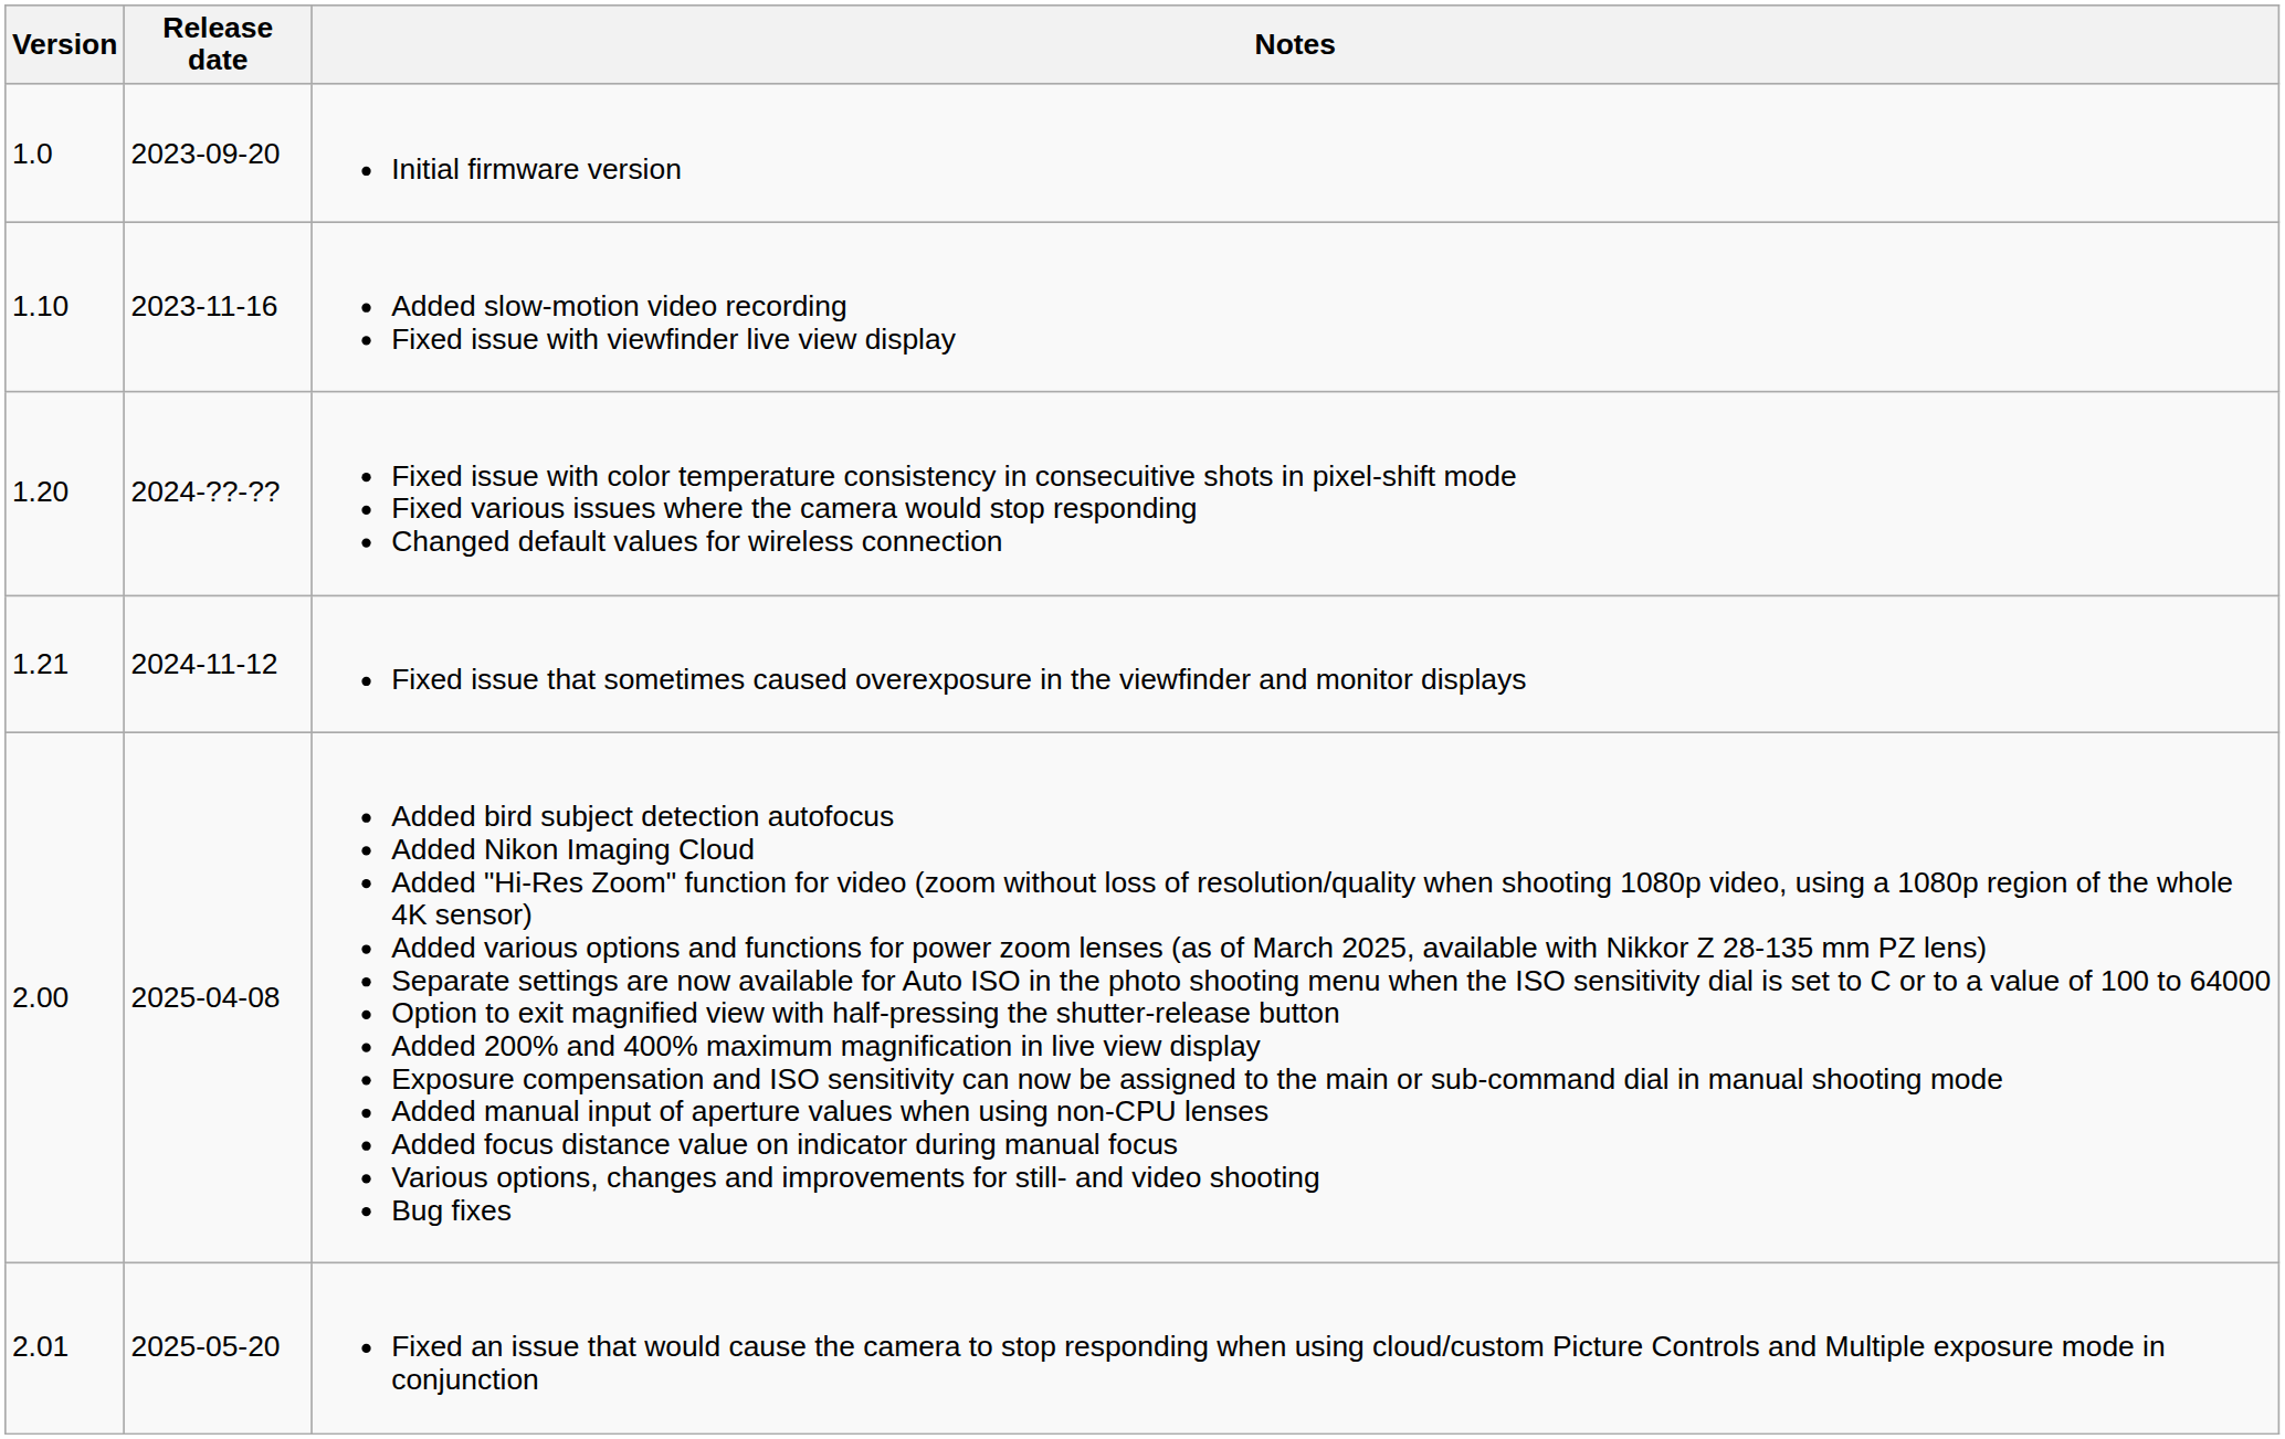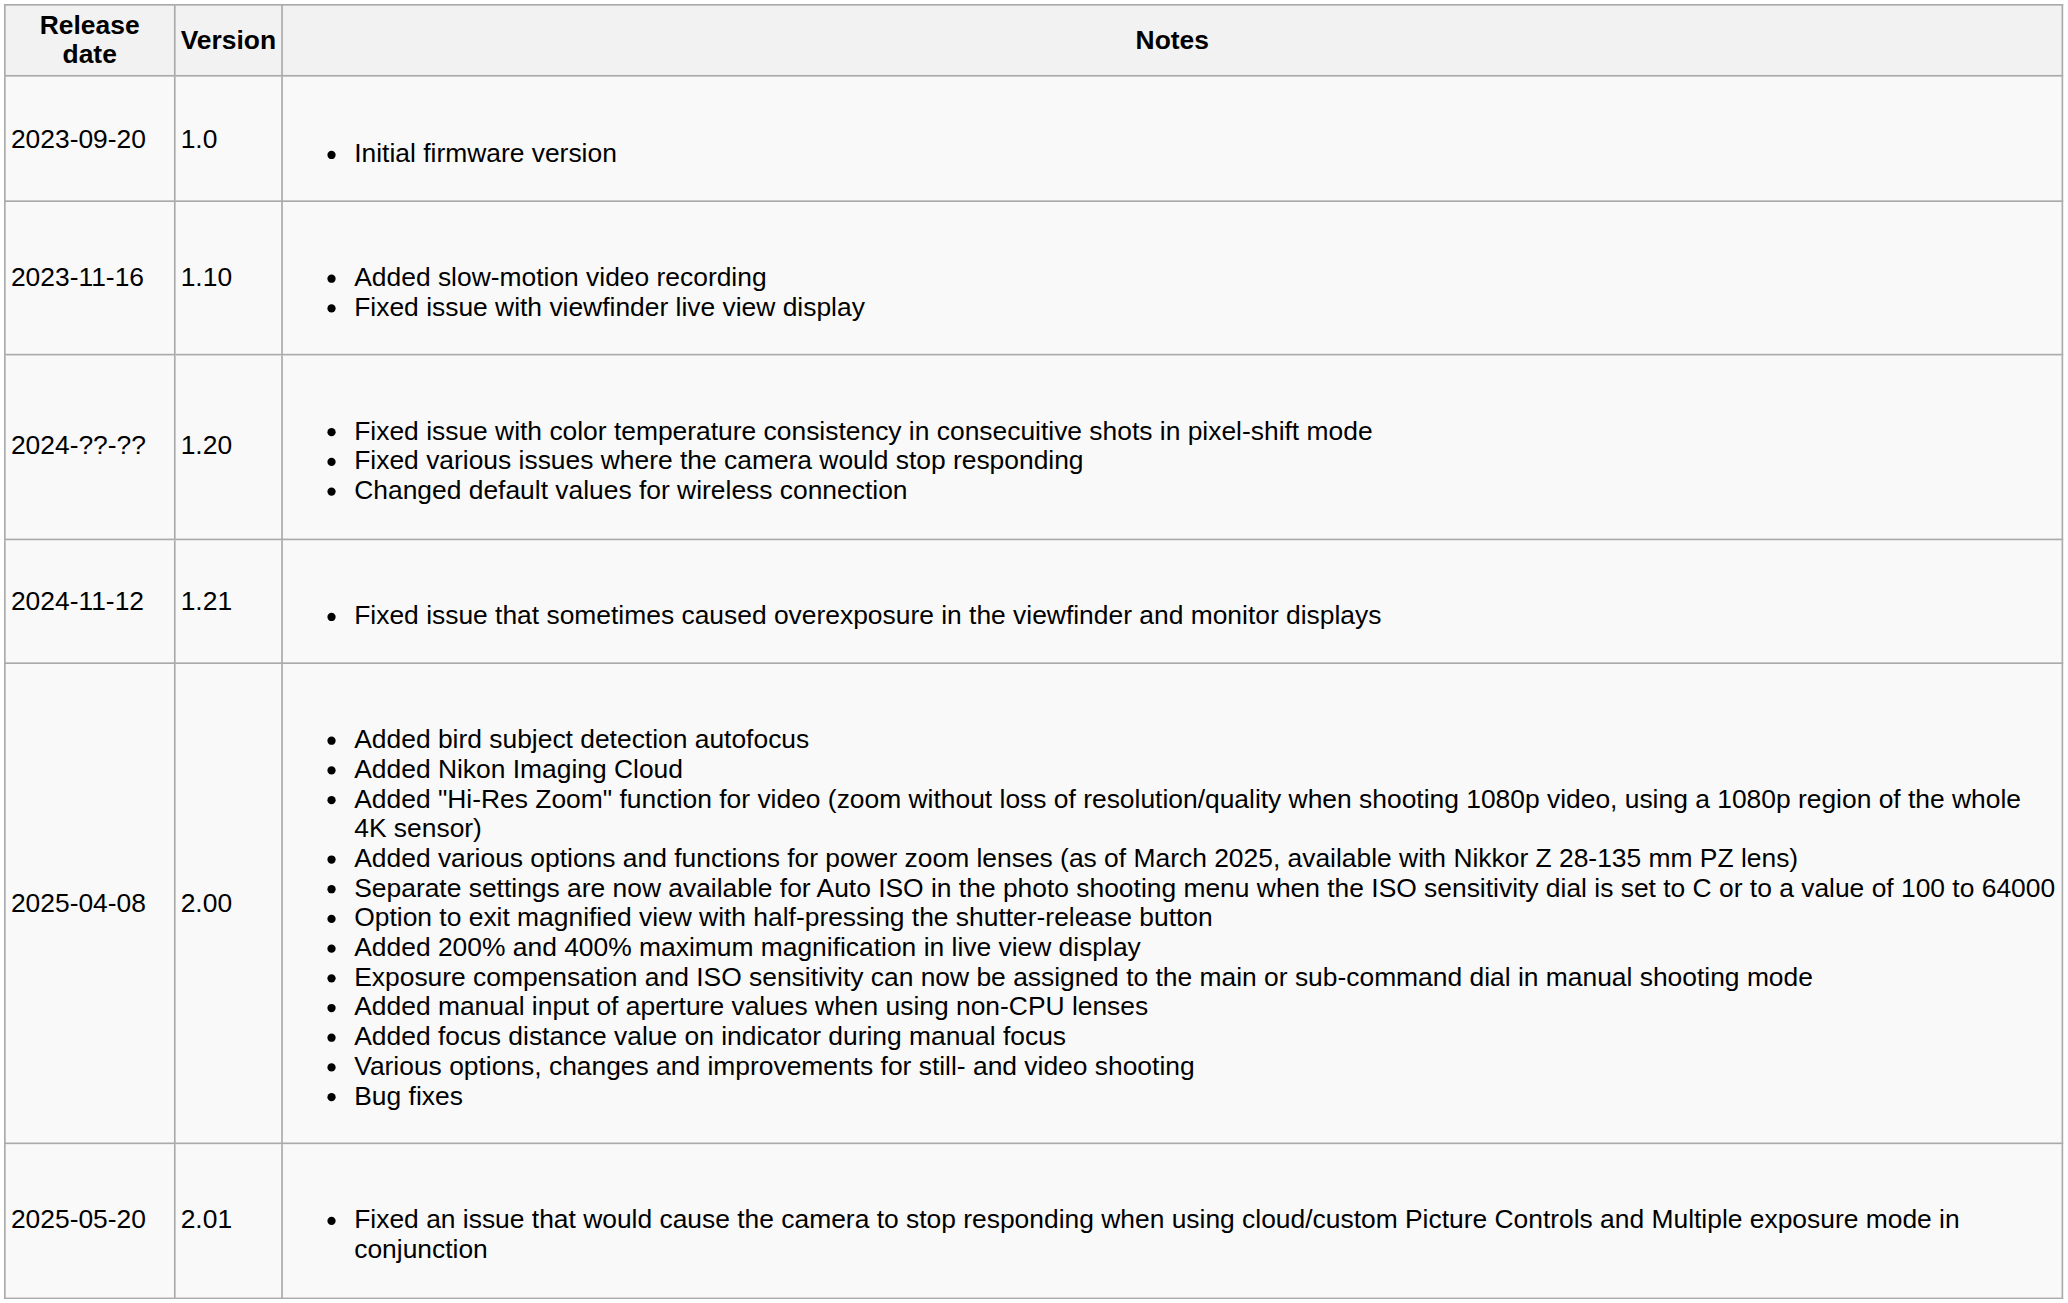 <table class="wikitable mw-collapsible">
 <tr>
+<th>Release date</th>
 <th>Version</th>
-<th>Release date</th>
 <th>Notes</th>
 </tr>
 <tr>
+<td>2023-09-20</td>
 <td>1.0</td>
-<td>2023-09-20</td>
 <td><br><ul><li>Initial firmware version</li></ul></td>
 </tr>
 <tr>
+<td>2023-11-16</td>
 <td>1.10</td>
-<td>2023-11-16</td>
 <td><br><ul><li>Added slow-motion video recording</li><li>Fixed issue with viewfinder live view display</li></ul></td>
 </tr>
 <tr>
+<td>2024-??-??</td>
 <td>1.20</td>
-<td>2024-??-??</td>
 <td><br><ul><li>Fixed issue with color temperature consistency in consecuitive shots in pixel-shift mode</li><li>Fixed various issues where the camera would stop responding</li><li>Changed default values for wireless connection</li></ul></td>
 </tr>
 <tr>
+<td>2024-11-12</td>
 <td>1.21</td>
-<td>2024-11-12</td>
 <td><br><ul><li>Fixed issue that sometimes caused overexposure in the viewfinder and monitor displays</li></ul></td>
 </tr>
 <tr>
+<td>2025-04-08<br></td>
 <td>2.00</td>
-<td>2025-04-08<br></td>
 <td><br><ul><li>Added bird subject detection autofocus</li><li>Added Nikon Imaging Cloud</li><li>Added "Hi-Res Zoom" function for video (zoom without loss of resolution/quality when shooting 1080p video, using a 1080p region of the whole 4K sensor)</li><li>Added various options and functions for power zoom lenses (as of March 2025, available with Nikkor Z 28-135 mm  PZ lens)</li><li>Separate settings are now available for Auto ISO in the photo shooting menu when the ISO sensitivity dial is set to C or to a value of 100 to 64000</li><li>Option to exit magnified view with half-pressing the shutter-release button</li><li>Added 200% and 400% maximum magnification in live view display</li><li>Exposure compensation and ISO sensitivity can now be assigned to the main or sub-command dial in manual shooting mode</li><li>Added manual input of aperture values when using non-CPU lenses</li><li>Added focus distance value on indicator during manual focus</li><li>Various options, changes and improvements for still- and video shooting</li><li>Bug fixes</li></ul></td>
 </tr>
 <tr>
+<td>2025-05-20</td>
 <td>2.01</td>
-<td>2025-05-20</td>
 <td><br><ul><li>Fixed an issue that would cause the camera to stop responding when using cloud/custom Picture Controls and Multiple exposure mode in conjunction</li></ul></td>
 </tr>
 </table>
